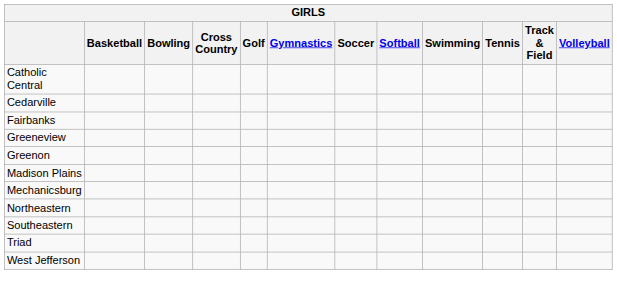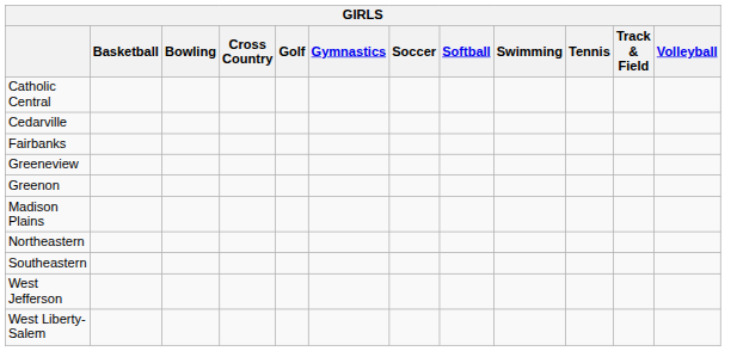 <table class="wikitable">
 <tr>
 <th colspan="12">GIRLS</th>
 </tr>
 <tr>
 <th></th>
 <th>Basketball</th>
 <th>Bowling</th>
 <th>Cross Country</th>
 <th>Golf</th>
 <th><a href='#'>Gymnastics</a></th>
 <th>Soccer</th>
 <th><a href='#'>Softball</a></th>
 <th>Swimming</th>
 <th>Tennis</th>
 <th>Track & Field</th>
 <th><a href='#'>Volleyball</a></th>
 </tr>
 <tr>
 <td>Catholic Central</td>
 <td></td>
 <td></td>
 <td></td>
 <td></td>
 <td></td>
 <td></td>
 <td></td>
 <td></td>
 <td></td>
 <td></td>
 <td></td>
 </tr>
 <tr>
 <td>Cedarville</td>
 <td></td>
 <td></td>
 <td></td>
 <td></td>
 <td></td>
 <td></td>
 <td></td>
 <td></td>
 <td></td>
 <td></td>
 <td></td>
 </tr>
 <tr>
 <td>Fairbanks</td>
 <td></td>
 <td></td>
 <td></td>
 <td></td>
 <td></td>
 <td></td>
 <td></td>
 <td></td>
 <td></td>
 <td></td>
 <td></td>
 </tr>
 <tr>
 <td>Greeneview</td>
 <td></td>
 <td></td>
 <td></td>
 <td></td>
 <td></td>
 <td></td>
 <td></td>
 <td></td>
 <td></td>
 <td></td>
 <td></td>
 </tr>
 <tr>
 <td>Greenon</td>
 <td></td>
 <td></td>
 <td></td>
 <td></td>
 <td></td>
 <td></td>
 <td></td>
 <td></td>
 <td></td>
 <td></td>
 <td></td>
 </tr>
 <tr>
 <td>Madison Plains</td>
 <td></td>
 <td></td>
 <td></td>
 <td></td>
 <td></td>
 <td></td>
 <td></td>
 <td></td>
 <td></td>
 <td></td>
 <td></td>
 </tr>
 <tr>
-<td>Mechanicsburg</td>
-<td></td>
-<td></td>
-<td></td>
-<td></td>
-<td></td>
-<td></td>
-<td></td>
-<td></td>
-<td></td>
-<td></td>
-<td></td>
-</tr>
-<tr>
 <td>Northeastern</td>
 <td></td>
 <td></td>
 <td></td>
 <td></td>
 <td></td>
 <td></td>
 <td></td>
 <td></td>
 <td></td>
 <td></td>
 <td></td>
 </tr>
 <tr>
 <td>Southeastern</td>
 <td></td>
 <td></td>
 <td></td>
 <td></td>
 <td></td>
 <td></td>
 <td></td>
 <td></td>
 <td></td>
 <td></td>
 <td></td>
 </tr>
 <tr>
-<td>Triad</td>
+<td>West Jefferson</td>
 <td></td>
 <td></td>
 <td></td>
 <td></td>
 <td></td>
 <td></td>
 <td></td>
 <td></td>
 <td></td>
 <td></td>
 <td></td>
 </tr>
 <tr>
-<td>West Jefferson</td>
+<td>West Liberty-Salem</td>
 <td></td>
 <td></td>
 <td></td>
 <td></td>
 <td></td>
 <td></td>
 <td></td>
 <td></td>
 <td></td>
 <td></td>
 <td></td>
 </tr>
 </table>
